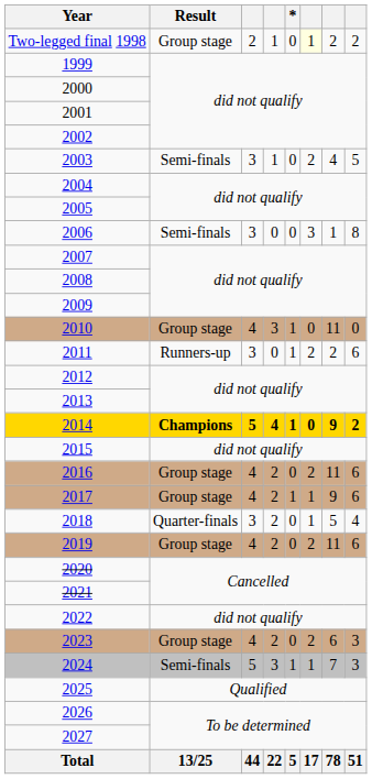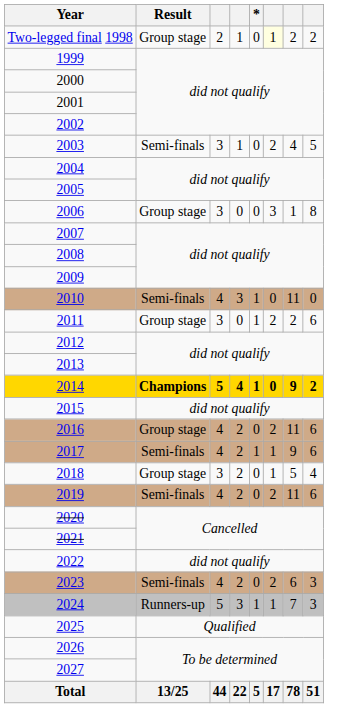 <table class="wikitable" style="text-align: center;">
 <tr>
 <th>Year</th>
 <th>Result</th>
 <th></th>
 <th></th>
 <th>*</th>
 <th></th>
 <th></th>
 <th></th>
 </tr>
 <tr>
 <td><a href='#'>Two-legged final</a> <a href='#'>1998</a></td>
 <td>Group stage</td>
 <td>2</td>
 <td>1</td>
 <td>0</td>
 <td style="background: lightyellow;">1</td>
 <td>2</td>
 <td>2</td>
 </tr>
 <tr>
 <td> <a href='#'>1999</a></td>
 <td rowspan=4 colspan=7><em>did not qualify</em></td>
 </tr>
 <tr>
 <td> 2000</td>
 </tr>
 <tr>
 <td> 2001</td>
 </tr>
 <tr>
 <td> <a href='#'>2002</a></td>
 </tr>
 <tr>
 <td> <a href='#'>2003</a></td>
 <td>Semi-finals</td>
 <td>3</td>
 <td>1</td>
 <td>0</td>
 <td>2</td>
 <td>4</td>
 <td>5</td>
 </tr>
 <tr>
 <td> <a href='#'>2004</a></td>
 <td rowspan=2 colspan=7><em>did not qualify</em></td>
 </tr>
 <tr>
 <td> <a href='#'>2005</a></td>
 </tr>
 <tr>
 <td> <a href='#'>2006</a></td>
-<td>Semi-finals</td>
+<td>Group stage</td>
 <td>3</td>
 <td>0</td>
 <td>0</td>
 <td>3</td>
 <td>1</td>
 <td>8</td>
 </tr>
 <tr>
 <td> <a href='#'>2007</a></td>
 <td rowspan=3 colspan=7><em>did not qualify</em></td>
 </tr>
 <tr>
 <td> <a href='#'>2008</a></td>
 </tr>
 <tr>
 <td> <a href='#'>2009</a></td>
 </tr>
 <tr bgcolor=#CFAA88>
 <td> <a href='#'>2010</a></td>
-<td>Group stage</td>
+<td>Semi-finals</td>
 <td>4</td>
 <td>3</td>
 <td>1</td>
 <td>0</td>
 <td>11</td>
 <td>0</td>
 </tr>
 <tr>
 <td> <a href='#'>2011</a></td>
-<td>Runners-up</td>
+<td>Group stage</td>
 <td>3</td>
 <td>0</td>
 <td>1</td>
 <td>2</td>
 <td>2</td>
 <td>6</td>
 </tr>
 <tr>
 <td> <a href='#'>2012</a></td>
 <td rowspan=2 colspan=7><em>did not qualify</em></td>
 </tr>
 <tr>
 <td> <a href='#'>2013</a></td>
 </tr>
 <tr bgcolor=gold>
 <td> <a href='#'>2014</a></td>
 <td><strong>Champions</strong></td>
 <td><strong>5</strong></td>
 <td><strong>4</strong></td>
 <td><strong>1</strong></td>
 <td><strong>0</strong></td>
 <td><strong>9</strong></td>
 <td><strong>2</strong></td>
 </tr>
 <tr>
 <td> <a href='#'>2015</a></td>
 <td colspan=7><em>did not qualify</em></td>
 </tr>
 <tr bgcolor=#CFAA88>
 <td> <a href='#'>2016</a></td>
 <td>Group stage</td>
 <td>4</td>
 <td>2</td>
 <td>0</td>
 <td>2</td>
 <td>11</td>
 <td>6</td>
 </tr>
 <tr bgcolor=#CFAA88>
 <td> <a href='#'>2017</a></td>
-<td>Group stage</td>
+<td>Semi-finals</td>
 <td>4</td>
 <td>2</td>
 <td>1</td>
 <td>1</td>
 <td>9</td>
 <td>6</td>
 </tr>
 <tr>
 <td> <a href='#'>2018</a></td>
-<td>Quarter-finals</td>
+<td>Group stage</td>
 <td>3</td>
 <td>2</td>
 <td>0</td>
 <td>1</td>
 <td>5</td>
 <td>4</td>
 </tr>
 <tr bgcolor=#CFAA88>
 <td> <a href='#'>2019</a></td>
-<td>Group stage</td>
+<td>Semi-finals</td>
 <td>4</td>
 <td>2</td>
 <td>0</td>
 <td>2</td>
 <td>11</td>
 <td>6</td>
 </tr>
 <tr>
 <td> <s><a href='#'>2020</a></s></td>
 <td rowspan=2 colspan=7><em>Cancelled</em></td>
 </tr>
 <tr>
 <td> <s><a href='#'>2021</a></s></td>
 </tr>
 <tr>
 <td> <a href='#'>2022</a></td>
 <td colspan=7><em>did not qualify</em></td>
 </tr>
 <tr bgcolor=#CFAA88>
 <td> <a href='#'>2023</a></td>
-<td>Group stage</td>
+<td>Semi-finals</td>
 <td>4</td>
 <td>2</td>
 <td>0</td>
 <td>2</td>
 <td>6</td>
 <td>3</td>
 </tr>
 <tr style="background:silver;">
 <td> <a href='#'>2024</a></td>
-<td>Semi-finals</td>
+<td>Runners-up</td>
 <td>5</td>
 <td>3</td>
 <td>1</td>
 <td>1</td>
 <td>7</td>
 <td>3</td>
 </tr>
 <tr>
 <td> <a href='#'>2025</a></td>
 <td colspan=7><em>Qualified</em></td>
 </tr>
 <tr>
 <td> <a href='#'>2026</a></td>
 <td rowspan=2 colspan=7><em>To be determined</em></td>
 </tr>
 <tr>
 <td> <a href='#'>2027</a></td>
 </tr>
 <tr>
 <th>Total</th>
 <th>13/25</th>
 <th>44</th>
 <th>22</th>
 <th>5</th>
 <th>17</th>
 <th>78</th>
 <th>51</th>
 </tr>
 </table>
